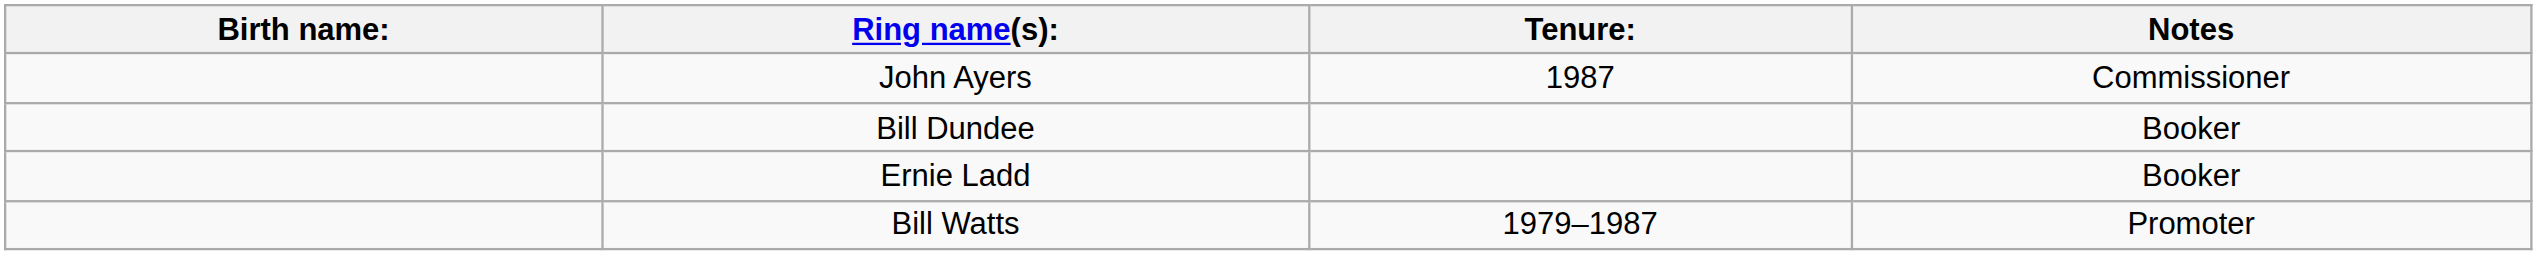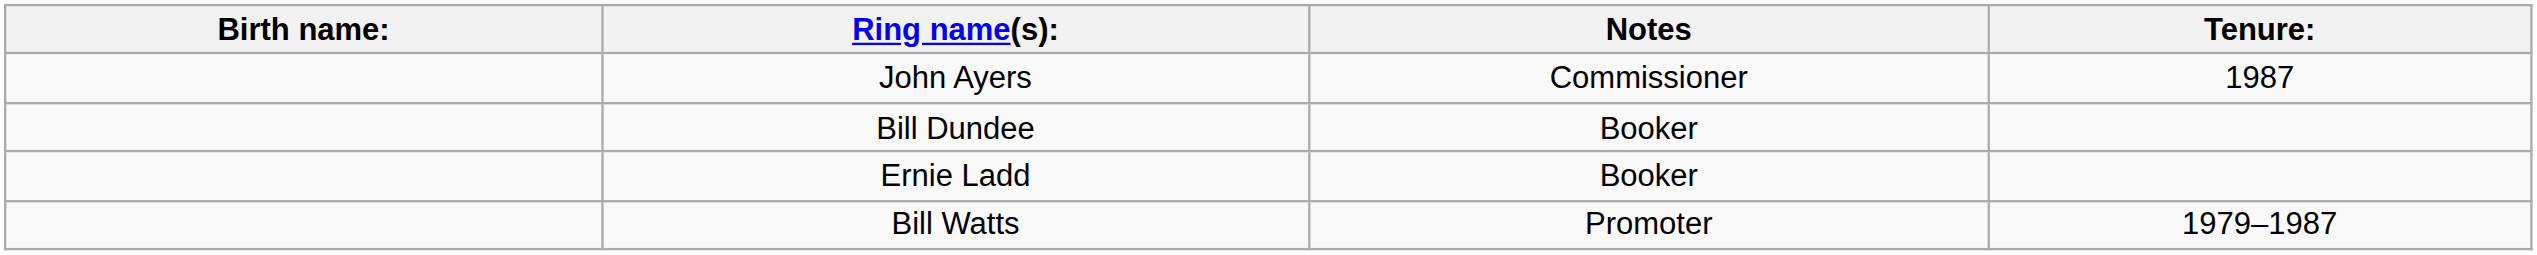 <table class="sortable wikitable" style="font-size:85%; text-align:center; width:70%;">
 <tr>
 <th>Birth name:</th>
 <th><a href='#'>Ring name</a>(s):</th>
+<th>Notes</th>
 <th>Tenure:</th>
-<th>Notes</th>
 </tr>
 <tr>
 <td></td>
 <td>John Ayers</td>
+<td>Commissioner</td>
 <td sort>1987</td>
-<td>Commissioner</td>
 </tr>
 <tr>
 <td></td>
 <td>Bill Dundee</td>
+<td>Booker</td>
 <td sort></td>
-<td>Booker</td>
 </tr>
 <tr>
 <td></td>
 <td>Ernie Ladd</td>
+<td>Booker</td>
 <td sort></td>
-<td>Booker</td>
 </tr>
 <tr>
 <td></td>
 <td>Bill Watts</td>
+<td>Promoter</td>
 <td sort>1979–1987</td>
-<td>Promoter</td>
 </tr>
 </table>
